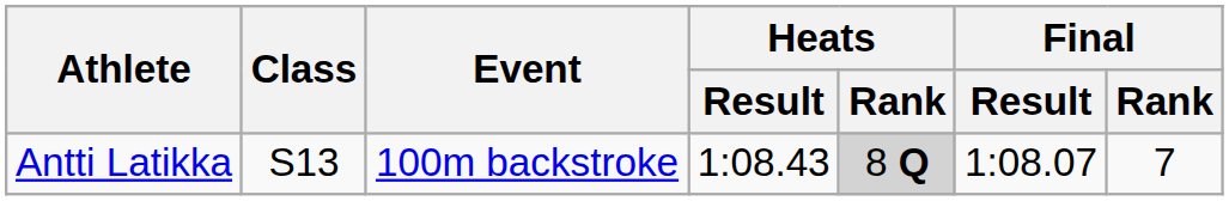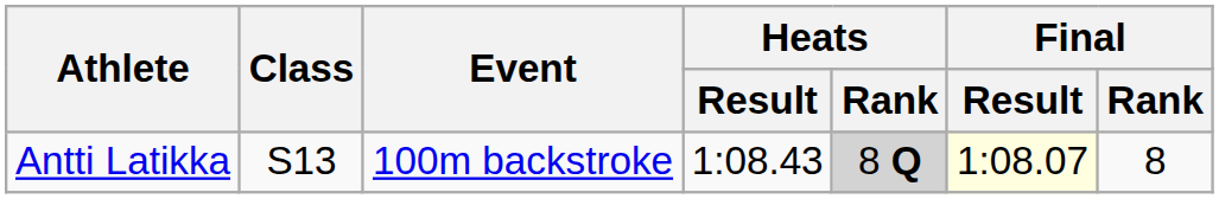 <table class=wikitable style="font-size:90%">
 <tr>
 <th rowspan="2">Athlete</th>
 <th rowspan="2">Class</th>
 <th rowspan="2">Event</th>
 <th colspan="2">Heats</th>
 <th colspan="2">Final</th>
 </tr>
 <tr>
 <th>Result</th>
 <th>Rank</th>
 <th>Result</th>
 <th>Rank</th>
 </tr>
 <tr>
 <td><a href='#'>Antti Latikka</a></td>
 <td style="text-align:center;">S13</td>
 <td><a href='#'>100m backstroke</a></td>
 <td style="text-align:center;">1:08.43</td>
 <td style="background: lightgrey; text-align:center;">8 <strong>Q</strong></td>
-<td style="text-align:center;">1:08.07</td>
-<td style="text-align:center;">7</td>
+<td style="background: lightyellow; text-align:center;">1:08.07</td>
+<td style="text-align:center;">8</td>
 </tr>
 </table>
